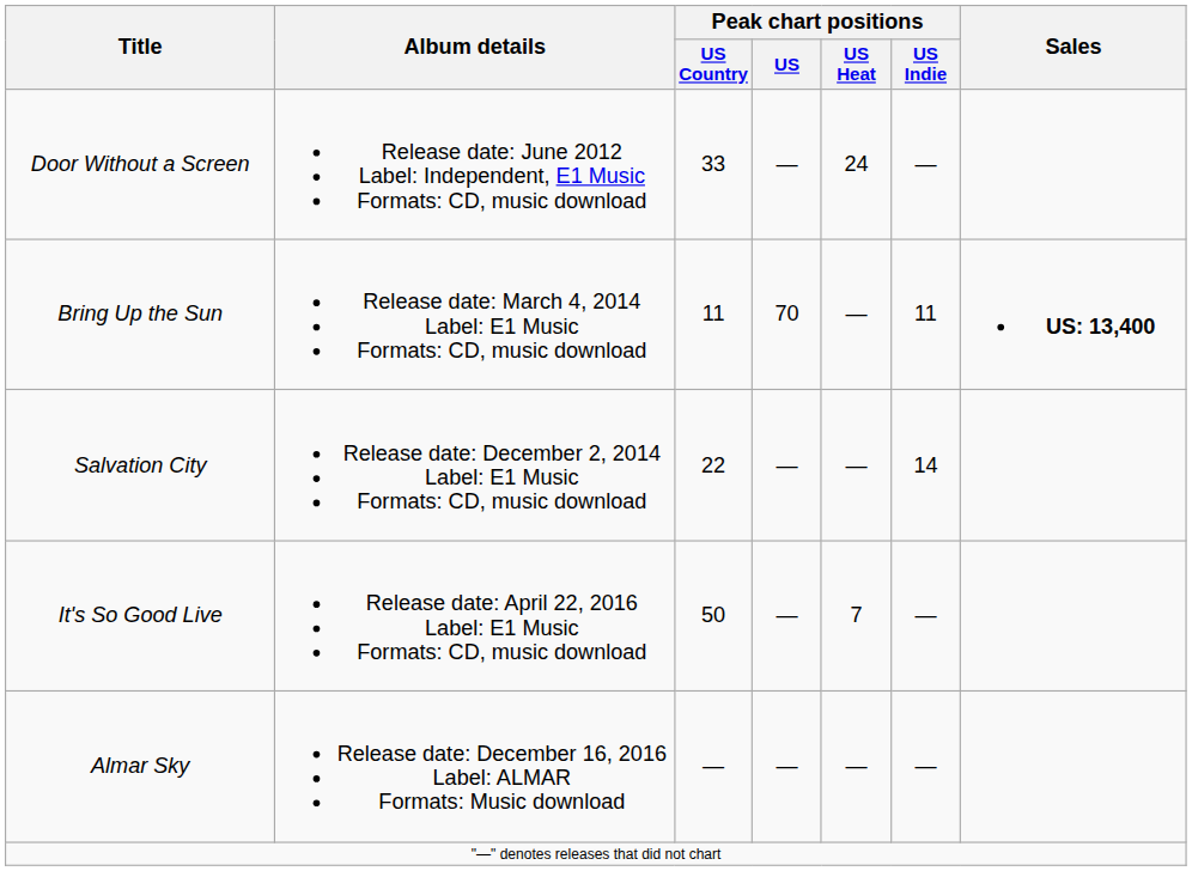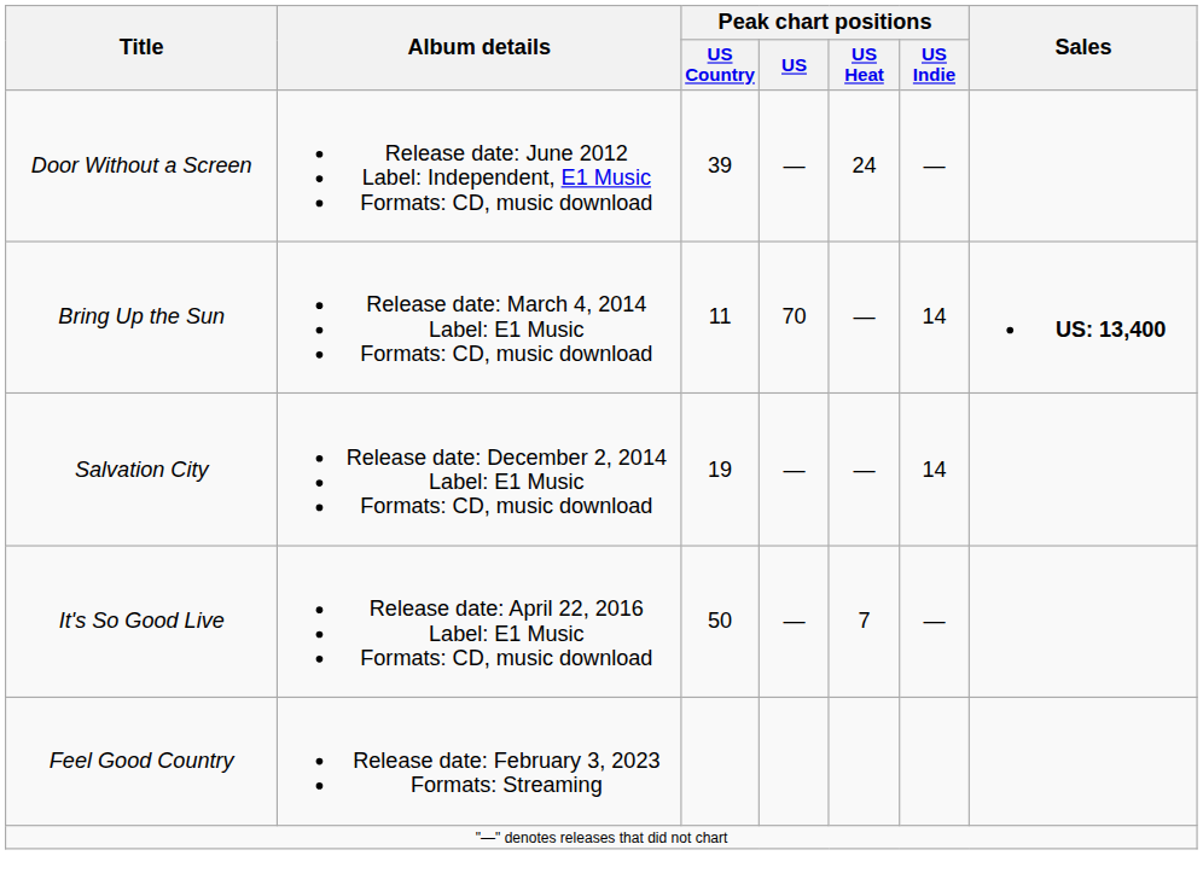 <table class="wikitable plainrowheaders" style="text-align:center;">
 <tr>
 <th rowspan="2" style="width:12em;">Title</th>
 <th rowspan="2" style="width:18em;">Album details</th>
 <th colspan="4">Peak chart positions</th>
 <th rowspan="2" style="width:10em;">Sales</th>
 </tr>
 <tr style="font-size:smaller;">
 <th width="45"><a href='#'>US Country</a><br></th>
 <th width="45"><a href='#'>US</a><br></th>
 <th width="45"><a href='#'>US Heat</a><br></th>
 <th width="45"><a href='#'>US Indie</a><br></th>
 </tr>
 <tr>
 <td scope="row"><em>Door Without a Screen</em></td>
 <td><br><ul><li>Release date: June 2012</li><li>Label: Independent, <a href='#'>E1 Music</a></li><li>Formats: CD, music download</li></ul></td>
-<td>33</td>
+<td>39</td>
 <td>—</td>
 <td>24</td>
 <td>—</td>
 <td></td>
 </tr>
 <tr>
 <td scope="row"><em>Bring Up the Sun</em></td>
 <td><br><ul><li>Release date: March 4, 2014</li><li>Label: E1 Music</li><li>Formats: CD, music download</li></ul></td>
 <td>11</td>
 <td>70</td>
 <td>—</td>
-<td>11</td>
+<td>14</td>
 <td><strong><br><ul><li>US: 13,400</li></ul></strong></td>
 </tr>
 <tr>
 <td scope="row"><em>Salvation City</em></td>
 <td><br><ul><li>Release date: December 2, 2014</li><li>Label: E1 Music</li><li>Formats: CD, music download</li></ul></td>
-<td>22</td>
+<td>19</td>
 <td>—</td>
 <td>—</td>
 <td>14</td>
 <td></td>
 </tr>
 <tr>
 <td scope="row"><em>It's So Good Live</em></td>
 <td><br><ul><li>Release date: April 22, 2016</li><li>Label: E1 Music</li><li>Formats: CD, music download</li></ul></td>
 <td>50</td>
 <td>—</td>
 <td>7</td>
 <td>—</td>
 <td></td>
 </tr>
 <tr>
-<td scope="row"><em>Almar Sky</em></td>
-<td><br><ul><li>Release date: December 16, 2016</li><li>Label: ALMAR</li><li>Formats: Music download</li></ul></td>
-<td>—</td>
-<td>—</td>
-<td>—</td>
-<td>—</td>
+<td><em>Feel Good Country</em></td>
+<td><br><ul><li>Release date: February 3, 2023</li><li>Formats: Streaming</li></ul></td>
+<td></td>
+<td></td>
+<td></td>
+<td></td>
 <td></td>
 </tr>
 <tr>
 <td colspan="7" style="font-size:8pt">"—" denotes releases that did not chart</td>
 </tr>
 </table>
